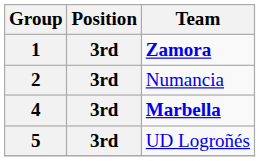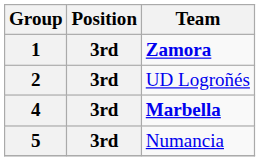 <table class="wikitable">
 <tr>
 <th>Group</th>
 <th>Position</th>
 <th>Team</th>
 </tr>
 <tr>
 <th>1</th>
 <th>3rd</th>
 <td><strong><a href='#'>Zamora</a></strong></td>
 </tr>
 <tr>
 <th>2</th>
 <th>3rd</th>
-<td><a href='#'>Numancia</a></td>
+<td><a href='#'>UD Logroñés</a></td>
 </tr>
 <tr>
 <th>4</th>
 <th>3rd</th>
 <td><strong><a href='#'>Marbella</a></strong></td>
 </tr>
 <tr>
 <th>5</th>
 <th>3rd</th>
-<td><a href='#'>UD Logroñés</a></td>
+<td><a href='#'>Numancia</a></td>
 </tr>
 <tr>
 </tr>
 </table>
